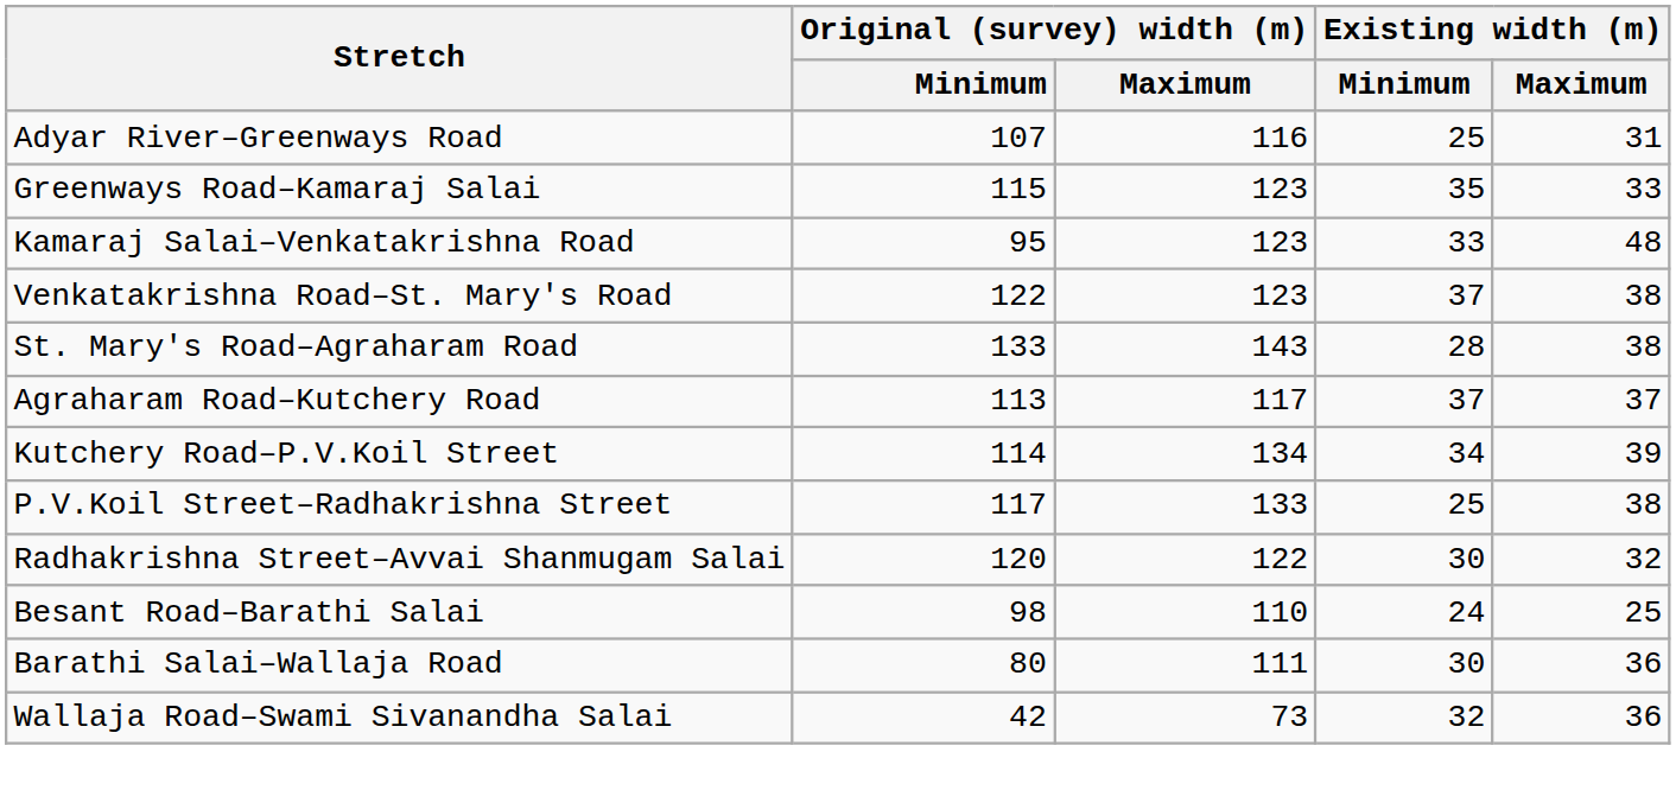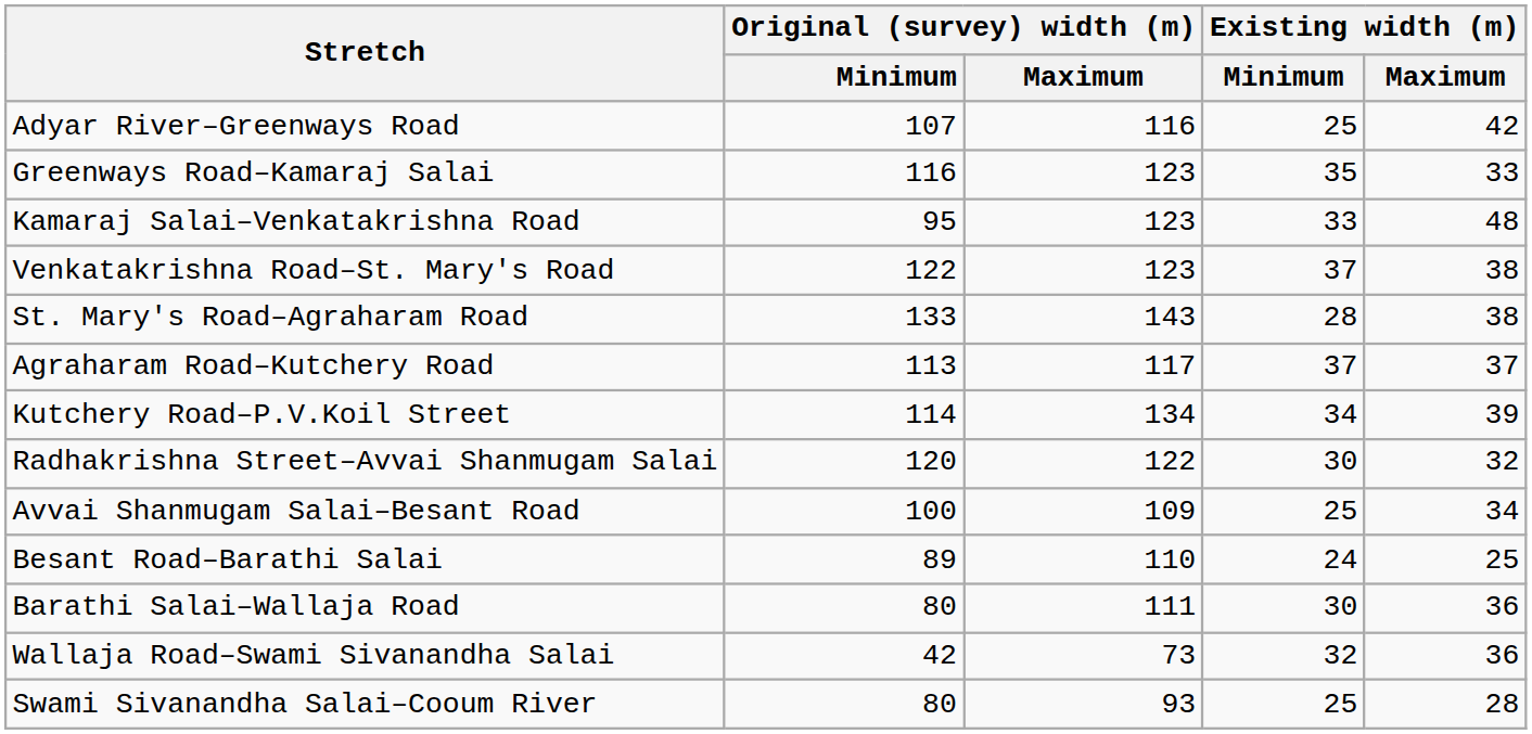 <table class="wikitable sortable" style="font-size: 90%">
 <tr>
 <th rowspan="2">Stretch</th>
 <th colspan="2">Original (survey) width (m)</th>
 <th colspan="2">Existing width (m)</th>
 </tr>
 <tr>
 <th style="text-align: right">Minimum</th>
 <th>Maximum</th>
 <th>Minimum</th>
 <th>Maximum</th>
 </tr>
 <tr>
 <td>Adyar River–Greenways Road</td>
 <td align="right">107</td>
 <td align="right">116</td>
 <td align="right">25</td>
-<td align="right">31</td>
+<td align="right">42</td>
 </tr>
 <tr>
 <td>Greenways Road–Kamaraj Salai</td>
-<td align="right">115</td>
+<td align="right">116</td>
 <td align="right">123</td>
 <td align="right">35</td>
 <td align="right">33</td>
 </tr>
 <tr>
 <td>Kamaraj Salai–Venkatakrishna Road</td>
 <td align="right">95</td>
 <td align="right">123</td>
 <td align="right">33</td>
 <td align="right">48</td>
 </tr>
 <tr>
 <td>Venkatakrishna Road–St. Mary's Road</td>
 <td align="right">122</td>
 <td align="right">123</td>
 <td align="right">37</td>
 <td align="right">38</td>
 </tr>
 <tr>
 <td>St. Mary's Road–Agraharam Road</td>
 <td align="right">133</td>
 <td align="right">143</td>
 <td align="right">28</td>
 <td align="right">38</td>
 </tr>
 <tr>
 <td>Agraharam Road–Kutchery Road</td>
 <td align="right">113</td>
 <td align="right">117</td>
 <td align="right">37</td>
 <td align="right">37</td>
 </tr>
 <tr>
 <td>Kutchery Road–P.V.Koil Street</td>
 <td align="right">114</td>
 <td align="right">134</td>
 <td align="right">34</td>
 <td align="right">39</td>
 </tr>
 <tr>
-<td>P.V.Koil Street–Radhakrishna Street</td>
-<td align="right">117</td>
-<td align="right">133</td>
-<td align="right">25</td>
-<td align="right">38</td>
-</tr>
-<tr>
 <td>Radhakrishna Street–Avvai Shanmugam Salai</td>
 <td align="right">120</td>
 <td align="right">122</td>
 <td align="right">30</td>
 <td align="right">32</td>
 </tr>
 <tr>
+<td>Avvai Shanmugam Salai–Besant Road</td>
+<td align="right">100</td>
+<td align="right">109</td>
+<td align="right">25</td>
+<td align="right">34</td>
+</tr>
+<tr>
 <td>Besant Road–Barathi Salai</td>
-<td align="right">98</td>
+<td align="right">89</td>
 <td align="right">110</td>
 <td align="right">24</td>
 <td align="right">25</td>
 </tr>
 <tr>
 <td>Barathi Salai–Wallaja Road</td>
 <td align="right">80</td>
 <td align="right">111</td>
 <td align="right">30</td>
 <td align="right">36</td>
 </tr>
 <tr>
 <td>Wallaja Road–Swami Sivanandha Salai</td>
 <td align="right">42</td>
 <td align="right">73</td>
 <td align="right">32</td>
 <td align="right">36</td>
 </tr>
+<tr>
+<td>Swami Sivanandha Salai–Cooum River</td>
+<td align="right">80</td>
+<td align="right">93</td>
+<td align="right">25</td>
+<td align="right">28</td>
+</tr>
 </table>
